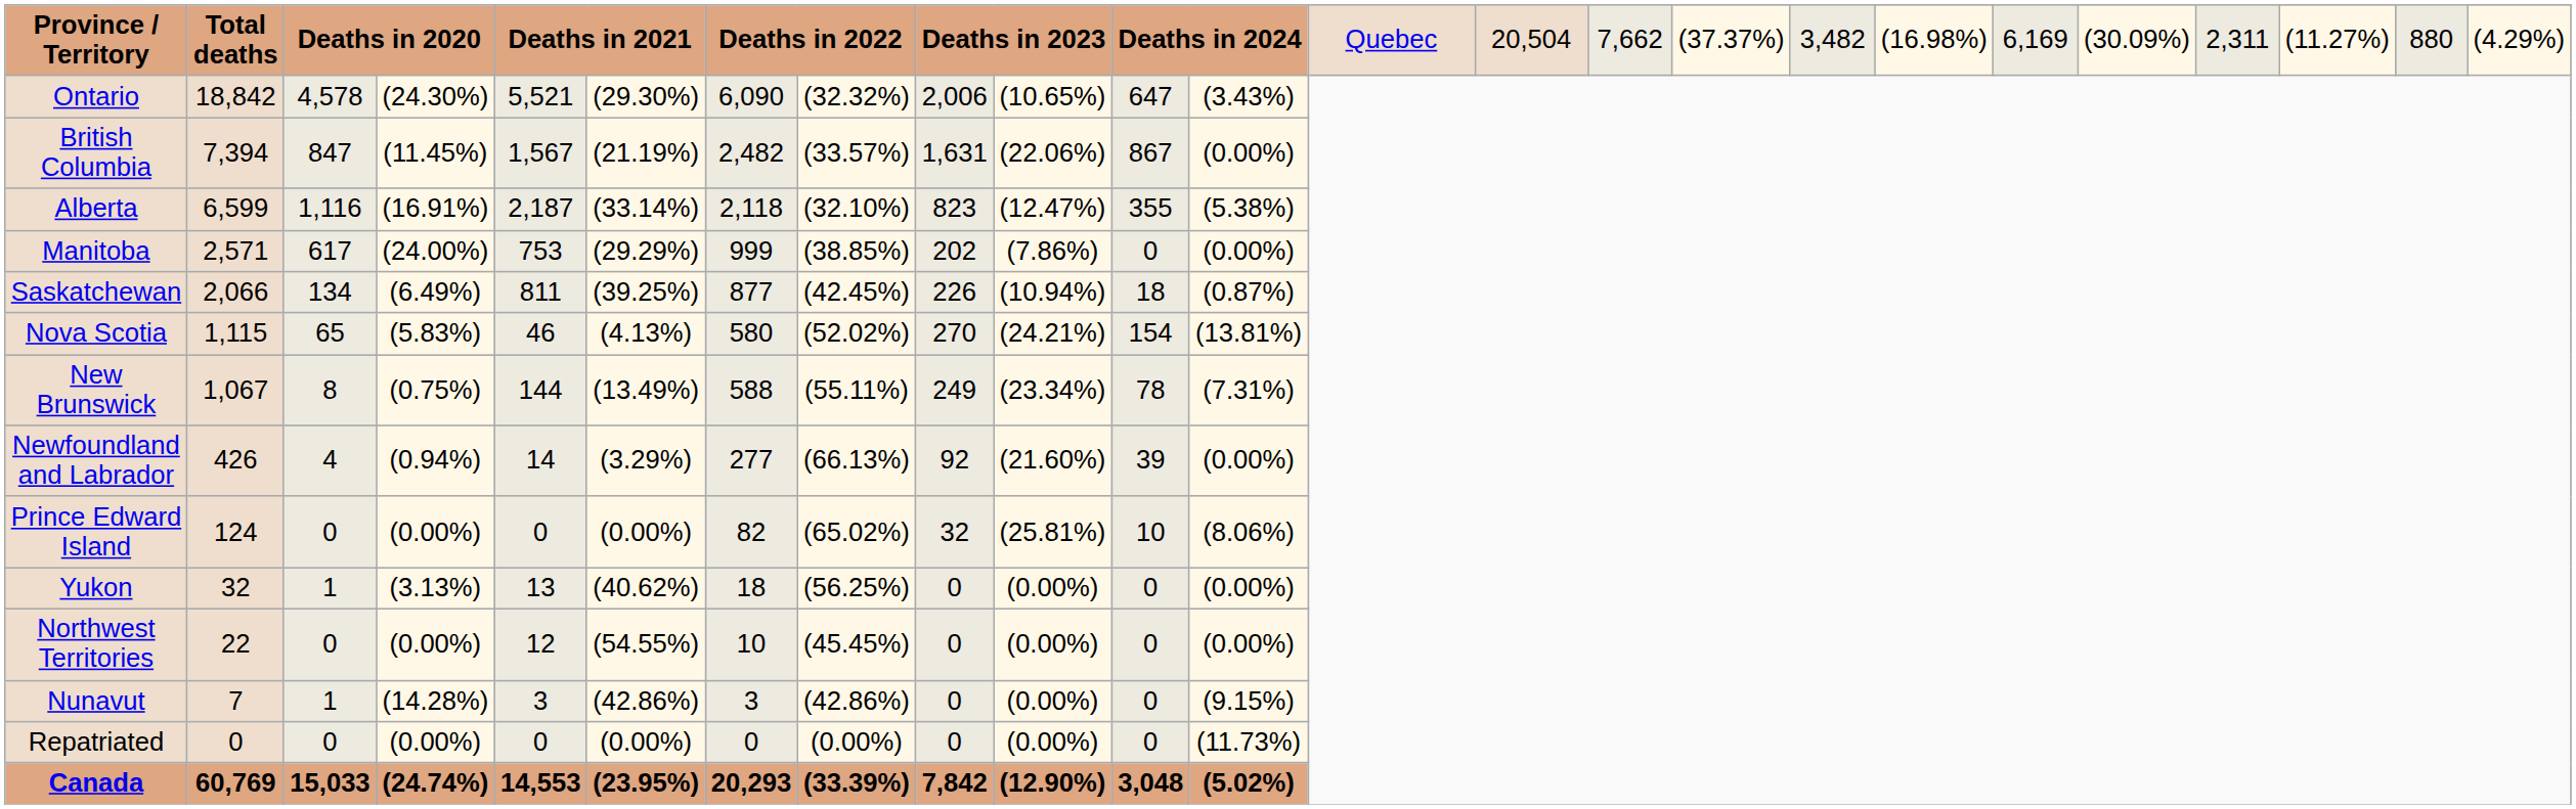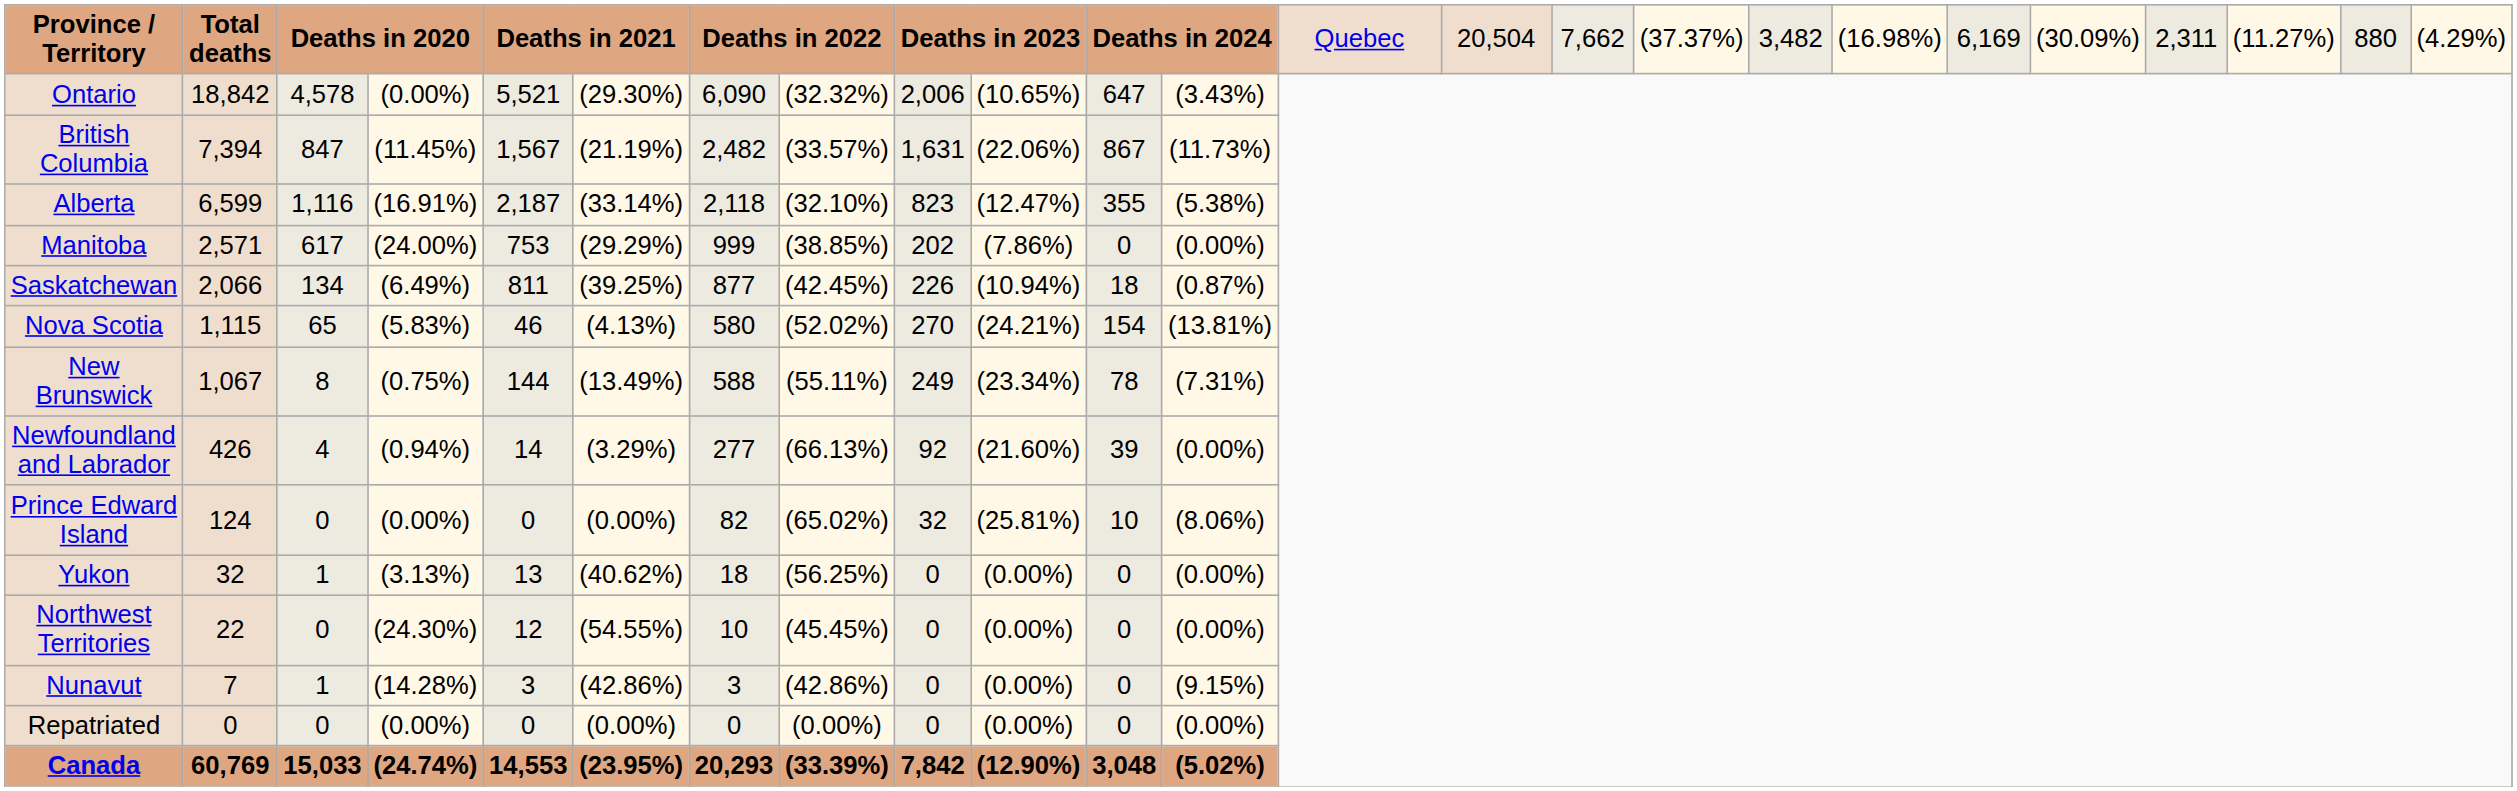 <table class="wikitable" style="text-align:center">
 <tr>
 <th style="background:#DEA681">Province / Territory</th>
 <th style="background:#DEA681">Total deaths</th>
 <th colspan="2" style="background:#DEA681">Deaths in 2020</th>
 <th colspan="2" style="background:#DEA681">Deaths in 2021</th>
 <th colspan="2" style="background:#DEA681">Deaths in 2022</th>
 <th colspan="2" style="background:#DEA681">Deaths in 2023</th>
 <th colspan="2" style="background:#DEA681">Deaths in 2024</th>
 <td style="background:#EFDECD" width="150"><a href='#'>Quebec</a></td>
 <td style="background:#EFDECD" width="80">20,504</td>
 <td style="background:#EDEAE0" width="50">7,662</td>
 <td style="background:#FFF8E7" width="50">(37.37%)</td>
 <td style="background:#EDEAE0" width="50">3,482</td>
 <td style="background:#FFF8E7" width="50">(16.98%)</td>
 <td style="background:#EDEAE0" width="50">6,169</td>
 <td style="background:#FFF8E7" width="50">(30.09%)</td>
 <td style="background:#EDEAE0" width="50">2,311</td>
 <td style="background:#FFF8E7" width="50">(11.27%)</td>
 <td style="background:#EDEAE0" width="50">880</td>
 <td style="background:#FFF8E7" width="50">(4.29%)</td>
 </tr>
 <tr>
 <td style="background:#EFDECD"><a href='#'>Ontario</a></td>
 <td style="background:#EFDECD">18,842</td>
 <td style="background:#EDEAE0">4,578</td>
-<td style="background:#FFF8E7">(24.30%)</td>
+<td style="background:#FFF8E7">(0.00%)</td>
 <td style="background:#EDEAE0">5,521</td>
 <td style="background:#FFF8E7">(29.30%)</td>
 <td style="background:#EDEAE0">6,090</td>
 <td style="background:#FFF8E7">(32.32%)</td>
 <td style="background:#EDEAE0">2,006</td>
 <td style="background:#FFF8E7">(10.65%)</td>
 <td style="background:#EDEAE0">647</td>
 <td style="background:#FFF8E7">(3.43%)</td>
 </tr>
 <tr>
 <td style="background:#EFDECD"><a href='#'>British Columbia</a></td>
 <td style="background:#EFDECD">7,394</td>
 <td style="background:#EDEAE0">847</td>
 <td style="background:#FFF8E7">(11.45%)</td>
 <td style="background:#EDEAE0">1,567</td>
 <td style="background:#FFF8E7">(21.19%)</td>
 <td style="background:#EDEAE0">2,482</td>
 <td style="background:#FFF8E7">(33.57%)</td>
 <td style="background:#EDEAE0">1,631</td>
 <td style="background:#FFF8E7">(22.06%)</td>
 <td style="background:#EDEAE0">867</td>
-<td style="background:#FFF8E7">(0.00%)</td>
+<td style="background:#FFF8E7">(11.73%)</td>
 </tr>
 <tr>
 <td style="background:#EFDECD"><a href='#'>Alberta</a></td>
 <td style="background:#EFDECD">6,599</td>
 <td style="background:#EDEAE0">1,116</td>
 <td style="background:#FFF8E7">(16.91%)</td>
 <td style="background:#EDEAE0">2,187</td>
 <td style="background:#FFF8E7">(33.14%)</td>
 <td style="background:#EDEAE0">2,118</td>
 <td style="background:#FFF8E7">(32.10%)</td>
 <td style="background:#EDEAE0">823</td>
 <td style="background:#FFF8E7">(12.47%)</td>
 <td style="background:#EDEAE0">355</td>
 <td style="background:#FFF8E7">(5.38%)</td>
 </tr>
 <tr>
 <td style="background:#EFDECD"><a href='#'>Manitoba</a></td>
 <td style="background:#EFDECD">2,571</td>
 <td style="background:#EDEAE0">617</td>
 <td style="background:#FFF8E7">(24.00%)</td>
 <td style="background:#EDEAE0">753</td>
 <td style="background:#FFF8E7">(29.29%)</td>
 <td style="background:#EDEAE0">999</td>
 <td style="background:#FFF8E7">(38.85%)</td>
 <td style="background:#EDEAE0">202</td>
 <td style="background:#FFF8E7">(7.86%)</td>
 <td style="background:#EDEAE0">0</td>
 <td style="background:#FFF8E7">(0.00%)</td>
 </tr>
 <tr>
 <td style="background:#EFDECD"><a href='#'>Saskatchewan</a></td>
 <td style="background:#EFDECD">2,066</td>
 <td style="background:#EDEAE0">134</td>
 <td style="background:#FFF8E7">(6.49%)</td>
 <td style="background:#EDEAE0">811</td>
 <td style="background:#FFF8E7">(39.25%)</td>
 <td style="background:#EDEAE0">877</td>
 <td style="background:#FFF8E7">(42.45%)</td>
 <td style="background:#EDEAE0">226</td>
 <td style="background:#FFF8E7">(10.94%)</td>
 <td style="background:#EDEAE0">18</td>
 <td style="background:#FFF8E7">(0.87%)</td>
 </tr>
 <tr>
 <td style="background:#EFDECD"><a href='#'>Nova Scotia</a></td>
 <td style="background:#EFDECD">1,115</td>
 <td style="background:#EDEAE0">65</td>
 <td style="background:#FFF8E7">(5.83%)</td>
 <td style="background:#EDEAE0">46</td>
 <td style="background:#FFF8E7">(4.13%)</td>
 <td style="background:#EDEAE0">580</td>
 <td style="background:#FFF8E7">(52.02%)</td>
 <td style="background:#EDEAE0">270</td>
 <td style="background:#FFF8E7">(24.21%)</td>
 <td style="background:#EDEAE0">154</td>
 <td style="background:#FFF8E7">(13.81%)</td>
 </tr>
 <tr>
 <td style="background:#EFDECD"><a href='#'>New Brunswick</a></td>
 <td style="background:#EFDECD">1,067</td>
 <td style="background:#EDEAE0">8</td>
 <td style="background:#FFF8E7">(0.75%)</td>
 <td style="background:#EDEAE0">144</td>
 <td style="background:#FFF8E7">(13.49%)</td>
 <td style="background:#EDEAE0">588</td>
 <td style="background:#FFF8E7">(55.11%)</td>
 <td style="background:#EDEAE0">249</td>
 <td style="background:#FFF8E7">(23.34%)</td>
 <td style="background:#EDEAE0">78</td>
 <td style="background:#FFF8E7">(7.31%)</td>
 </tr>
 <tr>
 <td style="background:#EFDECD"><a href='#'>Newfoundland and Labrador</a></td>
 <td style="background:#EFDECD">426</td>
 <td style="background:#EDEAE0">4</td>
 <td style="background:#FFF8E7">(0.94%)</td>
 <td style="background:#EDEAE0">14</td>
 <td style="background:#FFF8E7">(3.29%)</td>
 <td style="background:#EDEAE0">277</td>
 <td style="background:#FFF8E7">(66.13%)</td>
 <td style="background:#EDEAE0">92</td>
 <td style="background:#FFF8E7">(21.60%)</td>
 <td style="background:#EDEAE0">39</td>
 <td style="background:#FFF8E7">(0.00%)</td>
 </tr>
 <tr>
 <td style="background:#EFDECD"><a href='#'>Prince Edward Island</a></td>
 <td style="background:#EFDECD">124</td>
 <td style="background:#EDEAE0">0</td>
 <td style="background:#FFF8E7">(0.00%)</td>
 <td style="background:#EDEAE0">0</td>
 <td style="background:#FFF8E7">(0.00%)</td>
 <td style="background:#EDEAE0">82</td>
 <td style="background:#FFF8E7">(65.02%)</td>
 <td style="background:#EDEAE0">32</td>
 <td style="background:#FFF8E7">(25.81%)</td>
 <td style="background:#EDEAE0">10</td>
 <td style="background:#FFF8E7">(8.06%)</td>
 </tr>
 <tr>
 <td style="background:#EFDECD"><a href='#'>Yukon</a></td>
 <td style="background:#EFDECD">32</td>
 <td style="background:#EDEAE0">1</td>
 <td style="background:#FFF8E7">(3.13%)</td>
 <td style="background:#EDEAE0">13</td>
 <td style="background:#FFF8E7">(40.62%)</td>
 <td style="background:#EDEAE0">18</td>
 <td style="background:#FFF8E7">(56.25%)</td>
 <td style="background:#EDEAE0">0</td>
 <td style="background:#FFF8E7">(0.00%)</td>
 <td style="background:#EDEAE0">0</td>
 <td style="background:#FFF8E7">(0.00%)</td>
 </tr>
 <tr>
 <td style="background:#EFDECD"><a href='#'>Northwest Territories</a></td>
 <td style="background:#EFDECD">22</td>
 <td style="background:#EDEAE0">0</td>
-<td style="background:#FFF8E7">(0.00%)</td>
+<td style="background:#FFF8E7">(24.30%)</td>
 <td style="background:#EDEAE0">12</td>
 <td style="background:#FFF8E7">(54.55%)</td>
 <td style="background:#EDEAE0">10</td>
 <td style="background:#FFF8E7">(45.45%)</td>
 <td style="background:#EDEAE0">0</td>
 <td style="background:#FFF8E7">(0.00%)</td>
 <td style="background:#EDEAE0">0</td>
 <td style="background:#FFF8E7">(0.00%)</td>
 </tr>
 <tr>
 <td style="background:#EFDECD"><a href='#'>Nunavut</a></td>
 <td style="background:#EFDECD">7</td>
 <td style="background:#EDEAE0">1</td>
 <td style="background:#FFF8E7">(14.28%)</td>
 <td style="background:#EDEAE0">3</td>
 <td style="background:#FFF8E7">(42.86%)</td>
 <td style="background:#EDEAE0">3</td>
 <td style="background:#FFF8E7">(42.86%)</td>
 <td style="background:#EDEAE0">0</td>
 <td style="background:#FFF8E7">(0.00%)</td>
 <td style="background:#EDEAE0">0</td>
 <td style="background:#FFF8E7">(9.15%)</td>
 </tr>
 <tr>
 <td style="background:#EFDECD">Repatriated</td>
 <td style="background:#EFDECD">0</td>
 <td style="background:#EDEAE0">0</td>
 <td style="background:#FFF8E7">(0.00%)</td>
 <td style="background:#EDEAE0">0</td>
 <td style="background:#FFF8E7">(0.00%)</td>
 <td style="background:#EDEAE0">0</td>
 <td style="background:#FFF8E7">(0.00%)</td>
 <td style="background:#EDEAE0">0</td>
 <td style="background:#FFF8E7">(0.00%)</td>
 <td style="background:#EDEAE0">0</td>
-<td style="background:#FFF8E7">(11.73%)</td>
+<td style="background:#FFF8E7">(0.00%)</td>
 </tr>
 <tr>
 <td style="background:#DEA681"><strong><a href='#'>Canada</a></strong></td>
 <td style="background:#DEA681"><strong>60,769</strong></td>
 <td style="background:#DEA681"><strong>15,033</strong></td>
 <td style="background:#DEA681"><strong>(24.74%)</strong></td>
 <td style="background:#DEA681"><strong>14,553</strong></td>
 <td style="background:#DEA681"><strong>(23.95%)</strong></td>
 <td style="background:#DEA681"><strong>20,293</strong></td>
 <td style="background:#DEA681"><strong>(33.39%)</strong></td>
 <td style="background:#DEA681"><strong>7,842</strong></td>
 <td style="background:#DEA681"><strong>(12.90%)</strong></td>
 <td style="background:#DEA681"><strong>3,048</strong></td>
 <td style="background:#DEA681"><strong>(5.02%)</strong></td>
 </tr>
 </table>
